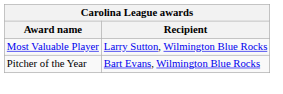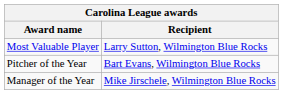 <table class="wikitable">
 <tr>
 <th colspan="2">Carolina League awards</th>
 </tr>
 <tr>
 <th>Award name</th>
 <th>Recipient</th>
 </tr>
 <tr>
 <td><a href='#'>Most Valuable Player</a></td>
 <td><a href='#'>Larry Sutton</a>, <a href='#'>Wilmington Blue Rocks</a></td>
 </tr>
 <tr>
 <td>Pitcher of the Year</td>
 <td><a href='#'>Bart Evans</a>, <a href='#'>Wilmington Blue Rocks</a></td>
 </tr>
+<tr>
+<td>Manager of the Year</td>
+<td><a href='#'>Mike Jirschele</a>, <a href='#'>Wilmington Blue Rocks</a></td>
+</tr>
 </table>
